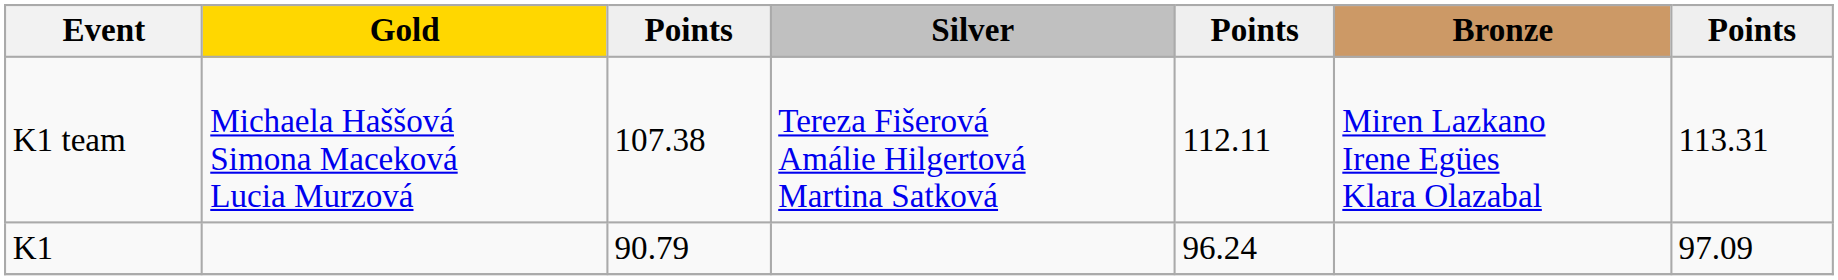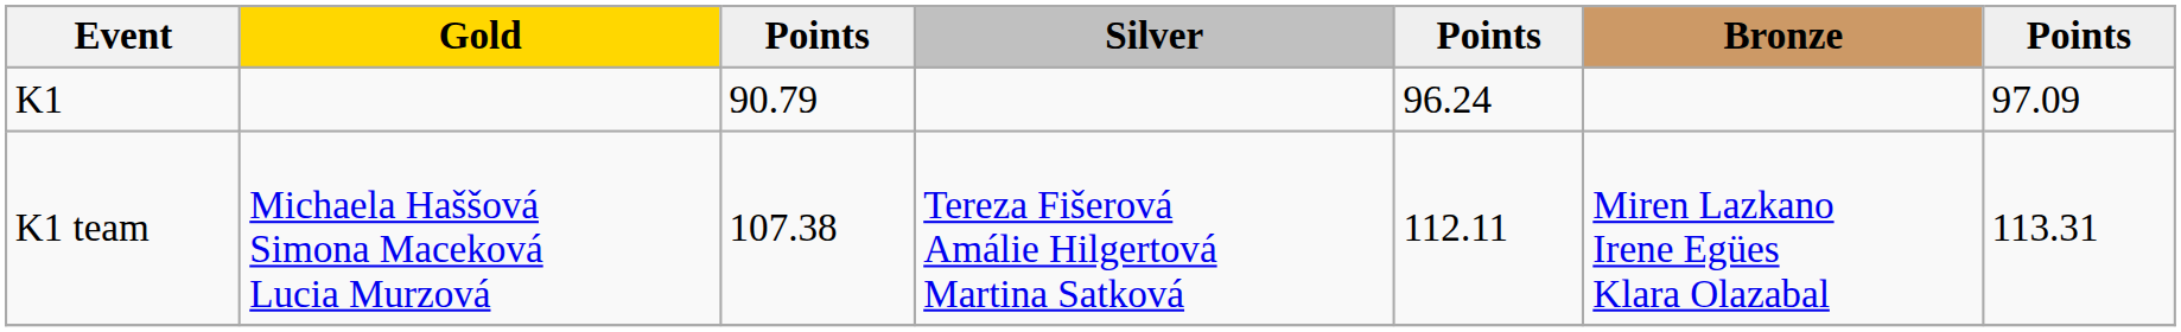 <table class="wikitable" width=100%>
 <tr>
 <th>Event</th>
 <td align=center bgcolor="gold"><strong>Gold</strong></td>
 <td align=center bgcolor="EFEFEF"><strong>Points</strong></td>
 <td align=center bgcolor="silver"><strong>Silver</strong></td>
 <td align=center bgcolor="EFEFEF"><strong>Points</strong></td>
 <td align=center bgcolor="CC9966"><strong>Bronze</strong></td>
 <td align=center bgcolor="EFEFEF"><strong>Points</strong></td>
 </tr>
 <tr>
+<td>K1</td>
+<td></td>
+<td>90.79</td>
+<td></td>
+<td>96.24</td>
+<td></td>
+<td>97.09</td>
+</tr>
+<tr>
 <td>K1 team</td>
 <td><br><a href='#'>Michaela Haššová</a><br><a href='#'>Simona Maceková</a><br><a href='#'>Lucia Murzová</a></td>
 <td>107.38</td>
 <td><br><a href='#'>Tereza Fišerová</a><br><a href='#'>Amálie Hilgertová</a><br><a href='#'>Martina Satková</a></td>
 <td>112.11</td>
 <td><br><a href='#'>Miren Lazkano</a><br><a href='#'>Irene Egües</a><br><a href='#'>Klara Olazabal</a></td>
 <td>113.31</td>
 </tr>
 <tr>
-<td>K1</td>
-<td></td>
-<td>90.79</td>
-<td></td>
-<td>96.24</td>
-<td></td>
-<td>97.09</td>
-</tr>
-<tr>
 </tr>
 </table>
